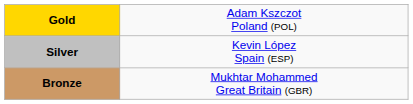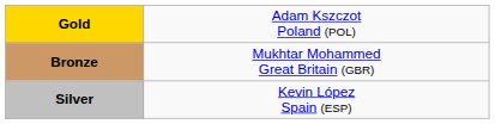 <table class="wikitable" style=" text-align:center; " width="35%">
 <tr>
 <td bgcolor="gold"><strong>Gold</strong></td>
 <td> <a href='#'>Adam Kszczot</a><br><a href='#'>Poland</a> <small>(POL)</small></td>
 </tr>
 <tr>
+<td bgcolor="CC9966"><strong>Bronze</strong></td>
+<td> <a href='#'>Mukhtar Mohammed</a><br><a href='#'>Great Britain</a> <small>(GBR)</small></td>
+</tr>
+<tr>
 <td bgcolor="silver"><strong>Silver</strong></td>
 <td> <a href='#'>Kevin López</a><br><a href='#'>Spain</a> <small>(ESP)</small></td>
 </tr>
-<tr>
-<td bgcolor="CC9966"><strong>Bronze</strong></td>
-<td> <a href='#'>Mukhtar Mohammed</a><br><a href='#'>Great Britain</a> <small>(GBR)</small></td>
-</tr>
 </table>
